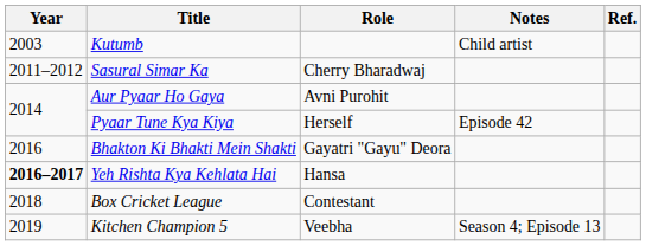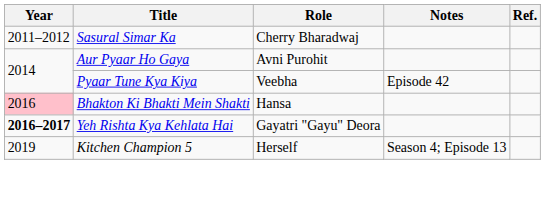 <table class="wikitable">
 <tr>
 <th>Year</th>
 <th>Title</th>
 <th>Role</th>
 <th>Notes</th>
 <th>Ref.</th>
-</tr>
-<tr>
-<td>2003</td>
-<td><em><a href='#'>Kutumb</a></em></td>
-<td></td>
-<td>Child artist</td>
-<td></td>
 </tr>
 <tr>
 <td>2011–2012</td>
 <td><em><a href='#'>Sasural Simar Ka</a></em></td>
 <td>Cherry Bharadwaj</td>
 <td></td>
 <td></td>
 </tr>
 <tr>
 <td rowspan="2">2014</td>
 <td><em><a href='#'>Aur Pyaar Ho Gaya</a></em></td>
 <td>Avni Purohit</td>
 <td></td>
 <td></td>
 </tr>
 <tr>
 <td><em><a href='#'>Pyaar Tune Kya Kiya</a></em></td>
-<td>Herself</td>
+<td>Veebha</td>
 <td>Episode 42</td>
 <td></td>
 </tr>
 <tr>
-<td>2016</td>
+<td style="background: pink;">2016</td>
 <td><em><a href='#'>Bhakton Ki Bhakti Mein Shakti</a></em></td>
-<td>Gayatri "Gayu" Deora</td>
+<td>Hansa</td>
 <td></td>
 <td></td>
 </tr>
 <tr>
 <td><strong>2016–2017</strong></td>
 <td><em><a href='#'>Yeh Rishta Kya Kehlata Hai</a></em></td>
-<td>Hansa</td>
-<td></td>
-<td></td>
-</tr>
-<tr>
-<td>2018</td>
-<td><em>Box Cricket League</em></td>
-<td>Contestant</td>
+<td>Gayatri "Gayu" Deora</td>
 <td></td>
 <td></td>
 </tr>
 <tr>
 <td>2019</td>
 <td><em>Kitchen Champion 5</em></td>
-<td>Veebha</td>
+<td>Herself</td>
 <td>Season 4; Episode 13</td>
 <td></td>
 </tr>
 </table>
